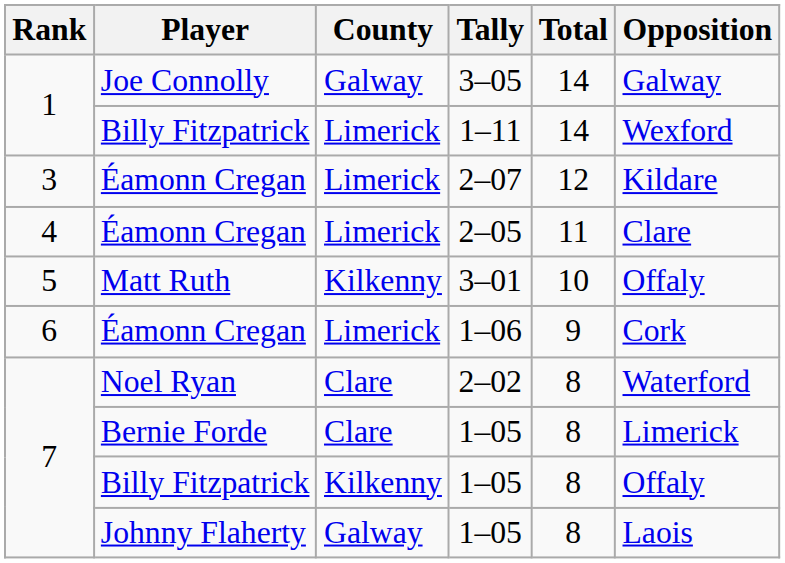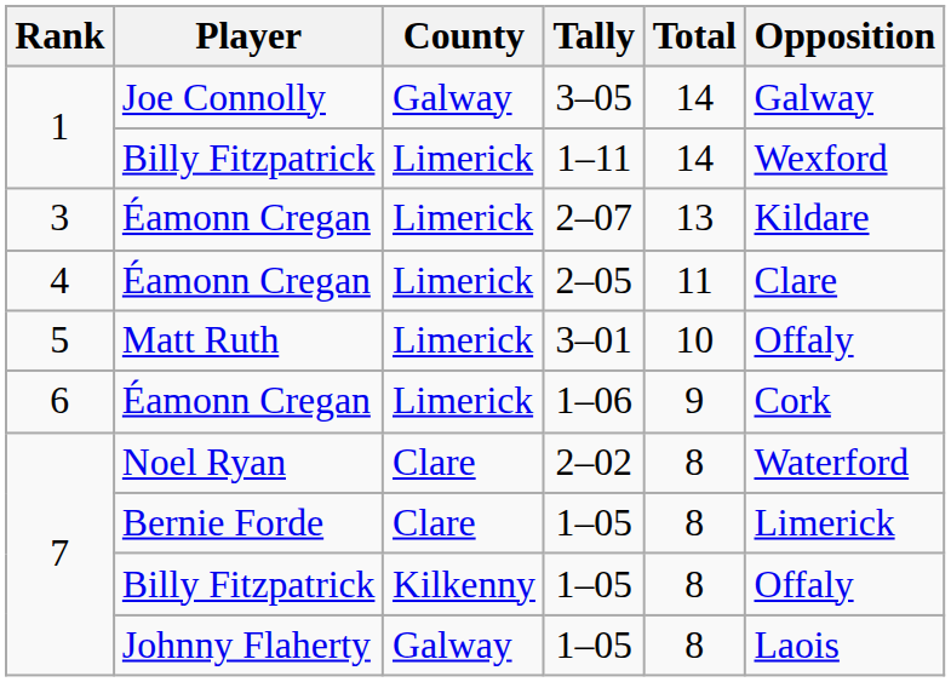 <table class="wikitable">
 <tr>
 <th>Rank</th>
 <th>Player</th>
 <th>County</th>
 <th>Tally</th>
 <th>Total</th>
 <th>Opposition</th>
 </tr>
 <tr>
 <td rowspan=2 align=center>1</td>
 <td><a href='#'>Joe Connolly</a></td>
 <td><a href='#'>Galway</a></td>
 <td align=center>3–05</td>
 <td align=center>14</td>
 <td><a href='#'>Galway</a></td>
 </tr>
 <tr>
 <td><a href='#'>Billy Fitzpatrick</a></td>
 <td><a href='#'>Limerick</a></td>
 <td align=center>1–11</td>
 <td align=center>14</td>
 <td><a href='#'>Wexford</a></td>
 </tr>
 <tr>
 <td rowspan=1 align=center>3</td>
 <td><a href='#'>Éamonn Cregan</a></td>
 <td><a href='#'>Limerick</a></td>
 <td align=center>2–07</td>
-<td align=center>12</td>
+<td align=center>13</td>
 <td><a href='#'>Kildare</a></td>
 </tr>
 <tr>
 <td rowspan=1 align=center>4</td>
 <td><a href='#'>Éamonn Cregan</a></td>
 <td><a href='#'>Limerick</a></td>
 <td align=center>2–05</td>
 <td align=center>11</td>
 <td><a href='#'>Clare</a></td>
 </tr>
 <tr>
 <td rowspan=1 align=center>5</td>
 <td><a href='#'>Matt Ruth</a></td>
-<td><a href='#'>Kilkenny</a></td>
+<td><a href='#'>Limerick</a></td>
 <td align=center>3–01</td>
 <td align=center>10</td>
 <td><a href='#'>Offaly</a></td>
 </tr>
 <tr>
 <td rowspan=1 align=center>6</td>
 <td><a href='#'>Éamonn Cregan</a></td>
 <td><a href='#'>Limerick</a></td>
 <td align=center>1–06</td>
 <td align=center>9</td>
 <td><a href='#'>Cork</a></td>
 </tr>
 <tr>
 <td rowspan=4 align=center>7</td>
 <td><a href='#'>Noel Ryan</a></td>
 <td><a href='#'>Clare</a></td>
 <td align=center>2–02</td>
 <td align=center>8</td>
 <td><a href='#'>Waterford</a></td>
 </tr>
 <tr>
 <td><a href='#'>Bernie Forde</a></td>
 <td><a href='#'>Clare</a></td>
 <td align=center>1–05</td>
 <td align=center>8</td>
 <td><a href='#'>Limerick</a></td>
 </tr>
 <tr>
 <td><a href='#'>Billy Fitzpatrick</a></td>
 <td><a href='#'>Kilkenny</a></td>
 <td align=center>1–05</td>
 <td align=center>8</td>
 <td><a href='#'>Offaly</a></td>
 </tr>
 <tr>
 <td><a href='#'>Johnny Flaherty</a></td>
 <td><a href='#'>Galway</a></td>
 <td align=center>1–05</td>
 <td align=center>8</td>
 <td><a href='#'>Laois</a></td>
 </tr>
 </table>
